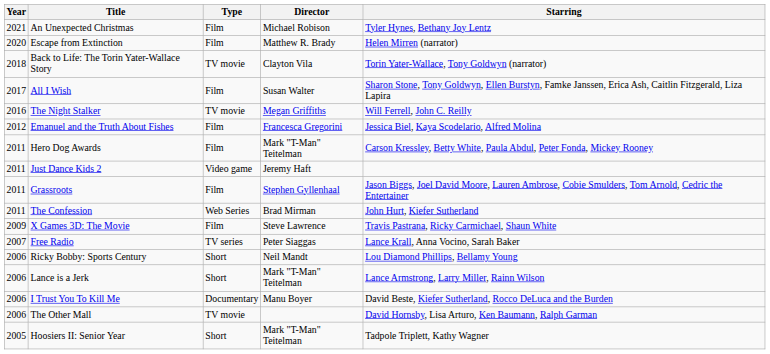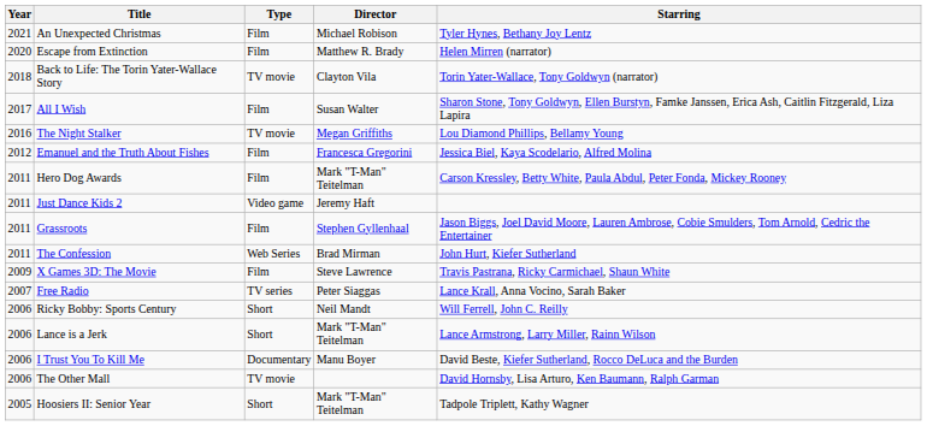 <table class="wikitable">
 <tr>
 <th>Year</th>
 <th>Title</th>
 <th>Type</th>
 <th>Director</th>
 <th>Starring</th>
 </tr>
 <tr>
 <td>2021</td>
 <td>An Unexpected Christmas</td>
 <td>Film</td>
 <td>Michael Robison</td>
 <td><a href='#'>Tyler Hynes</a>, <a href='#'>Bethany Joy Lentz</a></td>
 </tr>
 <tr>
 <td>2020</td>
 <td>Escape from Extinction</td>
 <td>Film</td>
 <td>Matthew R. Brady</td>
 <td><a href='#'>Helen Mirren</a> (narrator)</td>
 </tr>
 <tr>
 <td>2018</td>
 <td>Back to Life:  The Torin Yater-Wallace Story</td>
 <td>TV movie</td>
 <td>Clayton Vila</td>
 <td><a href='#'>Torin Yater-Wallace</a>,  <a href='#'>Tony Goldwyn</a> (narrator)</td>
 </tr>
 <tr>
 <td>2017</td>
 <td><a href='#'>All I Wish</a></td>
 <td>Film</td>
 <td>Susan Walter</td>
 <td><a href='#'>Sharon Stone</a>, <a href='#'>Tony Goldwyn</a>, <a href='#'>Ellen Burstyn</a>, Famke Janssen, Erica Ash, Caitlin Fitzgerald, Liza Lapira</td>
 </tr>
 <tr>
 <td>2016</td>
 <td><a href='#'>The Night Stalker</a></td>
 <td>TV movie</td>
 <td><a href='#'>Megan Griffiths</a></td>
-<td><a href='#'>Will Ferrell</a>, <a href='#'>John C. Reilly</a></td>
+<td><a href='#'>Lou Diamond Phillips</a>, <a href='#'>Bellamy Young</a></td>
 </tr>
 <tr>
 <td>2012</td>
 <td><a href='#'>Emanuel and the Truth About Fishes</a></td>
 <td>Film</td>
 <td><a href='#'>Francesca Gregorini</a></td>
 <td><a href='#'>Jessica Biel</a>, <a href='#'>Kaya Scodelario</a>, <a href='#'>Alfred Molina</a></td>
 </tr>
 <tr>
 <td>2011</td>
 <td>Hero Dog Awards</td>
 <td>Film</td>
 <td>Mark "T-Man" Teitelman</td>
 <td><a href='#'>Carson Kressley</a>, <a href='#'>Betty White</a>, <a href='#'>Paula Abdul</a>, <a href='#'>Peter Fonda</a>, <a href='#'>Mickey Rooney</a></td>
 </tr>
 <tr>
 <td>2011</td>
 <td><a href='#'>Just Dance Kids 2</a></td>
 <td>Video game</td>
 <td>Jeremy Haft</td>
 </tr>
 <tr>
 <td>2011</td>
 <td><a href='#'>Grassroots</a></td>
 <td>Film</td>
 <td><a href='#'>Stephen Gyllenhaal</a></td>
 <td><a href='#'>Jason Biggs</a>, <a href='#'>Joel David Moore</a>, <a href='#'>Lauren Ambrose</a>, <a href='#'>Cobie Smulders</a>, <a href='#'>Tom Arnold</a>, <a href='#'>Cedric the Entertainer</a></td>
 </tr>
 <tr>
 <td>2011</td>
 <td><a href='#'>The Confession</a></td>
 <td>Web Series</td>
 <td>Brad Mirman</td>
 <td><a href='#'>John Hurt</a>, <a href='#'>Kiefer Sutherland</a></td>
 </tr>
 <tr>
 <td>2009</td>
 <td><a href='#'>X Games 3D: The Movie</a></td>
 <td>Film</td>
 <td>Steve Lawrence</td>
 <td><a href='#'>Travis Pastrana</a>, <a href='#'>Ricky Carmichael</a>, <a href='#'>Shaun White</a></td>
 </tr>
 <tr>
 <td>2007</td>
 <td><a href='#'>Free Radio</a></td>
 <td>TV series</td>
 <td>Peter Siaggas</td>
 <td><a href='#'>Lance Krall</a>, Anna Vocino, Sarah Baker</td>
 </tr>
 <tr>
 <td>2006</td>
 <td>Ricky Bobby: Sports Century</td>
 <td>Short</td>
 <td>Neil Mandt</td>
-<td><a href='#'>Lou Diamond Phillips</a>, <a href='#'>Bellamy Young</a></td>
+<td><a href='#'>Will Ferrell</a>, <a href='#'>John C. Reilly</a></td>
 </tr>
 <tr>
 <td>2006</td>
 <td>Lance is a Jerk</td>
 <td>Short</td>
 <td>Mark "T-Man" Teitelman</td>
 <td><a href='#'>Lance Armstrong</a>, <a href='#'>Larry Miller</a>, <a href='#'>Rainn Wilson</a></td>
 </tr>
 <tr>
 <td>2006</td>
 <td><a href='#'>I Trust You To Kill Me</a></td>
 <td>Documentary</td>
 <td>Manu Boyer</td>
 <td>David Beste, <a href='#'>Kiefer Sutherland</a>, <a href='#'>Rocco DeLuca and the Burden</a></td>
 </tr>
 <tr>
 <td>2006</td>
 <td>The Other Mall</td>
 <td>TV movie</td>
 <td></td>
 <td><a href='#'>David Hornsby</a>, Lisa Arturo, <a href='#'>Ken Baumann</a>, <a href='#'>Ralph Garman</a></td>
 </tr>
 <tr>
 <td>2005</td>
 <td>Hoosiers II: Senior Year</td>
 <td>Short</td>
 <td>Mark "T-Man" Teitelman</td>
 <td>Tadpole Triplett, Kathy Wagner</td>
 </tr>
 </table>
